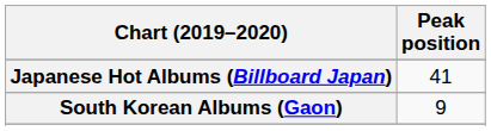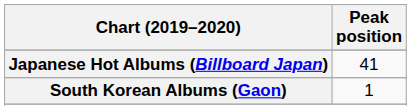 <table class="wikitable sortable plainrowheaders" style="text-align:center">
 <tr>
 <th scope="col">Chart (2019–2020)</th>
 <th scope="col">Peak<br>position</th>
 </tr>
 <tr>
 </tr>
 <tr>
 </tr>
 <tr>
 <th scope="row">Japanese Hot Albums (<em><a href='#'>Billboard Japan</a></em>)</th>
 <td>41</td>
 </tr>
 <tr>
 </tr>
 <tr>
 <th scope="row">South Korean Albums (<a href='#'>Gaon</a>)</th>
-<td>9</td>
+<td>1</td>
 </tr>
 <tr>
 </tr>
 <tr>
 </tr>
 <tr>
 </tr>
 <tr>
 </tr>
 <tr>
 </tr>
 <tr>
 </tr>
 <tr>
 </tr>
 </table>
